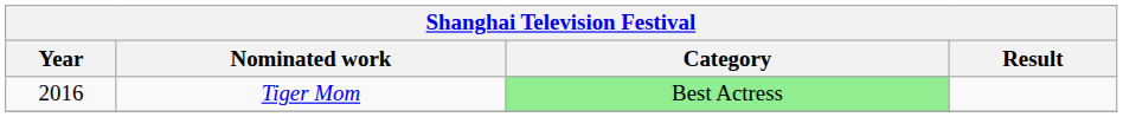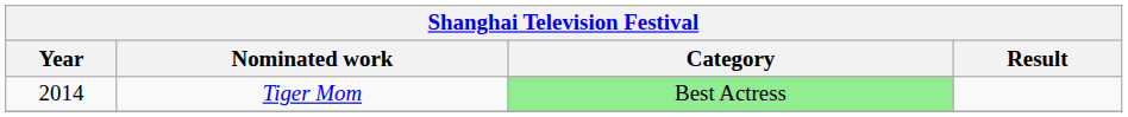 <table width="90%" class="wikitable">
 <tr>
 <th colspan="4" align="center"><a href='#'>Shanghai Television Festival</a></th>
 </tr>
 <tr>
 <th width="10%">Year</th>
 <th width="35%">Nominated work</th>
 <th width="40%">Category</th>
 <th width="15%">Result</th>
 </tr>
 <tr>
-<td align="center">2016</td>
+<td align="center">2014</td>
 <td align="center"><em><a href='#'>Tiger Mom</a></em></td>
 <td align="center" style="background: lightgreen;">Best Actress</td>
 <td></td>
 </tr>
 <tr>
 </tr>
 </table>
